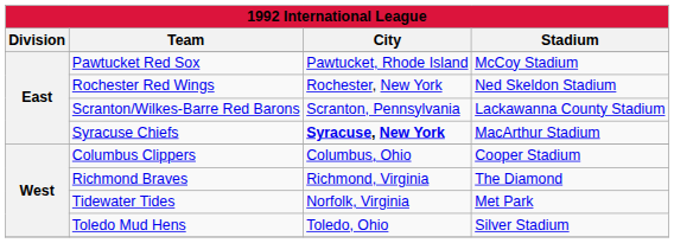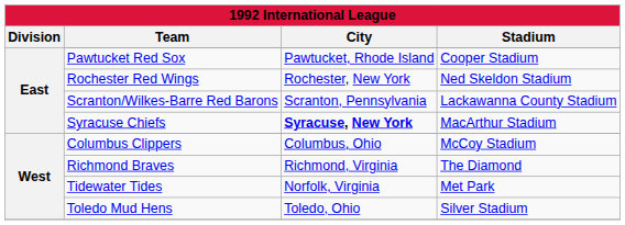 <table class="wikitable" style="width:auto">
 <tr>
 <td bgcolor="#DC143C" align="center" colspan="7"><strong><span>1992 International League</span></strong></td>
 </tr>
 <tr>
 <th>Division</th>
 <th>Team</th>
 <th>City</th>
 <th>Stadium</th>
 </tr>
 <tr>
 <th rowspan="5">East</th>
 </tr>
 <tr>
 <td><a href='#'>Pawtucket Red Sox</a></td>
 <td><a href='#'>Pawtucket, Rhode Island</a></td>
-<td><a href='#'>McCoy Stadium</a></td>
+<td><a href='#'>Cooper Stadium</a></td>
 </tr>
 <tr>
 <td><a href='#'>Rochester Red Wings</a></td>
 <td><a href='#'>Rochester</a>, <a href='#'>New York</a></td>
 <td><a href='#'>Ned Skeldon Stadium</a></td>
 </tr>
 <tr>
 <td><a href='#'>Scranton/Wilkes-Barre Red Barons</a></td>
 <td><a href='#'>Scranton, Pennsylvania</a></td>
 <td><a href='#'>Lackawanna County Stadium</a></td>
 </tr>
 <tr>
 <td><a href='#'>Syracuse Chiefs</a></td>
 <td><strong><a href='#'>Syracuse</a>, <a href='#'>New York</a></strong></td>
 <td><a href='#'>MacArthur Stadium</a></td>
 </tr>
 <tr>
 <th rowspan="5">West</th>
 </tr>
 <tr>
 <td><a href='#'>Columbus Clippers</a></td>
 <td><a href='#'>Columbus, Ohio</a></td>
-<td><a href='#'>Cooper Stadium</a></td>
+<td><a href='#'>McCoy Stadium</a></td>
 </tr>
 <tr>
 <td><a href='#'>Richmond Braves</a></td>
 <td><a href='#'>Richmond, Virginia</a></td>
 <td><a href='#'>The Diamond</a></td>
 </tr>
 <tr>
 <td><a href='#'>Tidewater Tides</a></td>
 <td><a href='#'>Norfolk, Virginia</a></td>
 <td><a href='#'>Met Park</a></td>
 </tr>
 <tr>
 <td><a href='#'>Toledo Mud Hens</a></td>
 <td><a href='#'>Toledo, Ohio</a></td>
 <td><a href='#'>Silver Stadium</a></td>
 </tr>
 <tr>
 </tr>
 </table>
